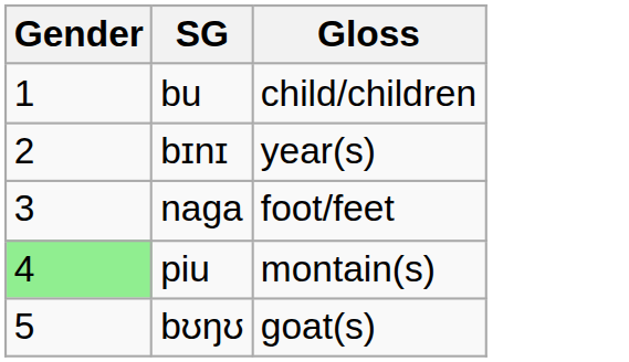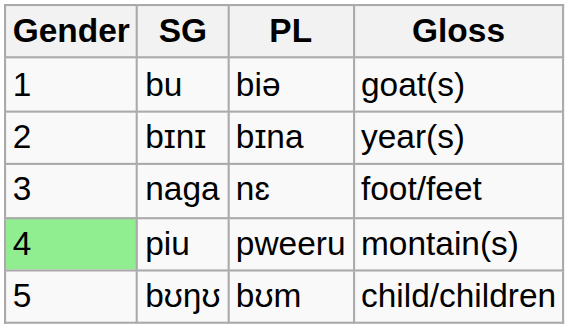 <table class="wikitable">
 <tr>
 <th>Gender</th>
 <th>SG</th>
+<th>PL</th>
 <th>Gloss</th>
 </tr>
 <tr>
 <td>1</td>
 <td>bu</td>
-<td>child/children</td>
+<td>biə</td>
+<td>goat(s)</td>
 </tr>
 <tr>
 <td>2</td>
 <td>bɪnɪ</td>
+<td>bɪna</td>
 <td>year(s)</td>
 </tr>
 <tr>
 <td>3</td>
 <td>naga</td>
+<td>nɛ</td>
 <td>foot/feet</td>
 </tr>
 <tr>
 <td style="background: lightgreen;">4</td>
 <td>piu</td>
+<td>pweeru</td>
 <td>montain(s)</td>
 </tr>
 <tr>
 <td>5</td>
 <td>bʊŋʊ</td>
-<td>goat(s)</td>
+<td>bʊm</td>
+<td>child/children</td>
 </tr>
 </table>
